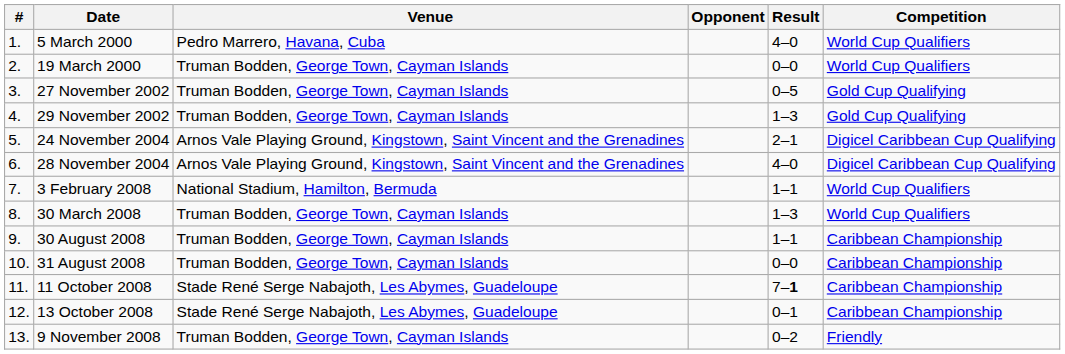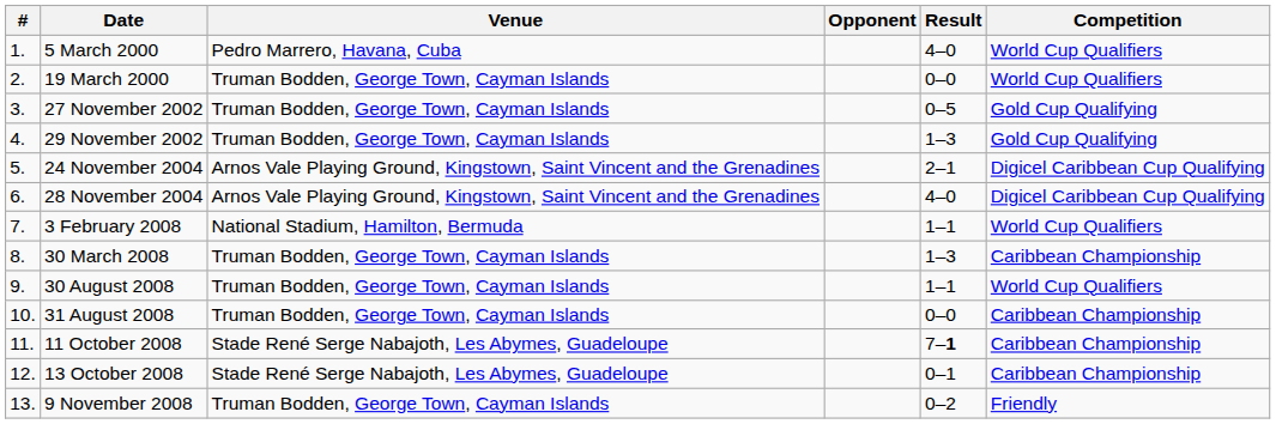 <table class="wikitable" style="font-size:90%;">
 <tr>
 <th>#</th>
 <th>Date</th>
 <th>Venue</th>
 <th>Opponent</th>
 <th>Result</th>
 <th>Competition</th>
 </tr>
 <tr>
 <td>1.</td>
 <td>5 March 2000</td>
 <td>Pedro Marrero, <a href='#'>Havana</a>, <a href='#'>Cuba</a></td>
 <td></td>
 <td>4–0</td>
 <td><a href='#'>World Cup Qualifiers</a></td>
 </tr>
 <tr>
 <td>2.</td>
 <td>19 March 2000</td>
 <td>Truman Bodden, <a href='#'>George Town</a>, <a href='#'>Cayman Islands</a></td>
 <td></td>
 <td>0–0</td>
 <td><a href='#'>World Cup Qualifiers</a></td>
 </tr>
 <tr>
 <td>3.</td>
 <td>27 November 2002</td>
 <td>Truman Bodden, <a href='#'>George Town</a>, <a href='#'>Cayman Islands</a></td>
 <td></td>
 <td>0–5</td>
 <td><a href='#'>Gold Cup Qualifying</a></td>
 </tr>
 <tr>
 <td>4.</td>
 <td>29 November 2002</td>
 <td>Truman Bodden, <a href='#'>George Town</a>, <a href='#'>Cayman Islands</a></td>
 <td></td>
 <td>1–3</td>
 <td><a href='#'>Gold Cup Qualifying</a></td>
 </tr>
 <tr>
 <td>5.</td>
 <td>24 November 2004</td>
 <td>Arnos Vale Playing Ground, <a href='#'>Kingstown</a>, <a href='#'>Saint Vincent and the Grenadines</a></td>
 <td></td>
 <td>2–1</td>
 <td><a href='#'>Digicel Caribbean Cup Qualifying</a></td>
 </tr>
 <tr>
 <td>6.</td>
 <td>28 November 2004</td>
 <td>Arnos Vale Playing Ground, <a href='#'>Kingstown</a>, <a href='#'>Saint Vincent and the Grenadines</a></td>
 <td></td>
 <td>4–0</td>
 <td><a href='#'>Digicel Caribbean Cup Qualifying</a></td>
 </tr>
 <tr>
 <td>7.</td>
 <td>3 February 2008</td>
 <td>National Stadium, <a href='#'>Hamilton</a>, <a href='#'>Bermuda</a></td>
 <td></td>
 <td>1–1</td>
 <td><a href='#'>World Cup Qualifiers</a></td>
 </tr>
 <tr>
 <td>8.</td>
 <td>30 March 2008</td>
 <td>Truman Bodden, <a href='#'>George Town</a>, <a href='#'>Cayman Islands</a></td>
 <td></td>
 <td>1–3</td>
-<td><a href='#'>World Cup Qualifiers</a></td>
+<td><a href='#'>Caribbean Championship</a></td>
 </tr>
 <tr>
 <td>9.</td>
 <td>30 August 2008</td>
 <td>Truman Bodden, <a href='#'>George Town</a>, <a href='#'>Cayman Islands</a></td>
 <td></td>
 <td>1–1</td>
-<td><a href='#'>Caribbean Championship</a></td>
+<td><a href='#'>World Cup Qualifiers</a></td>
 </tr>
 <tr>
 <td>10.</td>
 <td>31 August 2008</td>
 <td>Truman Bodden, <a href='#'>George Town</a>, <a href='#'>Cayman Islands</a></td>
 <td></td>
 <td>0–0</td>
 <td><a href='#'>Caribbean Championship</a></td>
 </tr>
 <tr>
 <td>11.</td>
 <td>11 October 2008</td>
 <td>Stade René Serge Nabajoth, <a href='#'>Les Abymes</a>, <a href='#'>Guadeloupe</a></td>
 <td></td>
 <td>7–<strong>1</strong></td>
 <td><a href='#'>Caribbean Championship</a></td>
 </tr>
 <tr>
 <td>12.</td>
 <td>13 October 2008</td>
 <td>Stade René Serge Nabajoth, <a href='#'>Les Abymes</a>, <a href='#'>Guadeloupe</a></td>
 <td></td>
 <td>0–1</td>
 <td><a href='#'>Caribbean Championship</a></td>
 </tr>
 <tr>
 <td>13.</td>
 <td>9 November 2008</td>
 <td>Truman Bodden, <a href='#'>George Town</a>, <a href='#'>Cayman Islands</a></td>
 <td></td>
 <td>0–2</td>
 <td><a href='#'>Friendly</a></td>
 </tr>
 </table>
